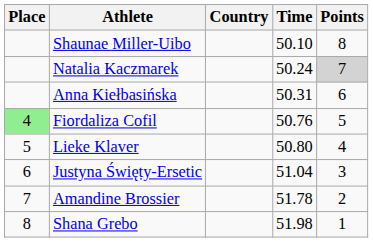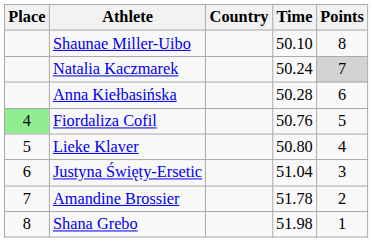 <table class="wikitable">
 <tr>
 <th>Place</th>
 <th>Athlete</th>
 <th>Country</th>
 <th>Time</th>
 <th>Points</th>
 </tr>
 <tr>
 <td align=center></td>
 <td><a href='#'>Shaunae Miller-Uibo</a></td>
 <td></td>
 <td>50.10</td>
 <td align=center>8</td>
 </tr>
 <tr>
 <td align=center></td>
 <td><a href='#'>Natalia Kaczmarek</a></td>
 <td></td>
 <td>50.24</td>
 <td align=center style="background: lightgrey;">7</td>
 </tr>
 <tr>
 <td align=center></td>
 <td><a href='#'>Anna Kiełbasińska</a></td>
 <td></td>
-<td>50.31</td>
+<td>50.28</td>
 <td align=center>6</td>
 </tr>
 <tr>
 <td align=center style="background: lightgreen;">4</td>
 <td><a href='#'>Fiordaliza Cofil</a></td>
 <td></td>
 <td>50.76</td>
 <td align=center>5</td>
 </tr>
 <tr>
 <td align=center>5</td>
 <td><a href='#'>Lieke Klaver</a></td>
 <td></td>
 <td>50.80</td>
 <td align=center>4</td>
 </tr>
 <tr>
 <td align=center>6</td>
 <td><a href='#'>Justyna Święty-Ersetic</a></td>
 <td></td>
 <td>51.04</td>
 <td align=center>3</td>
 </tr>
 <tr>
 <td align=center>7</td>
 <td><a href='#'>Amandine Brossier</a></td>
 <td></td>
 <td>51.78</td>
 <td align=center>2</td>
 </tr>
 <tr>
 <td align=center>8</td>
 <td><a href='#'>Shana Grebo</a></td>
 <td></td>
 <td>51.98</td>
 <td align=center>1</td>
 </tr>
 </table>
